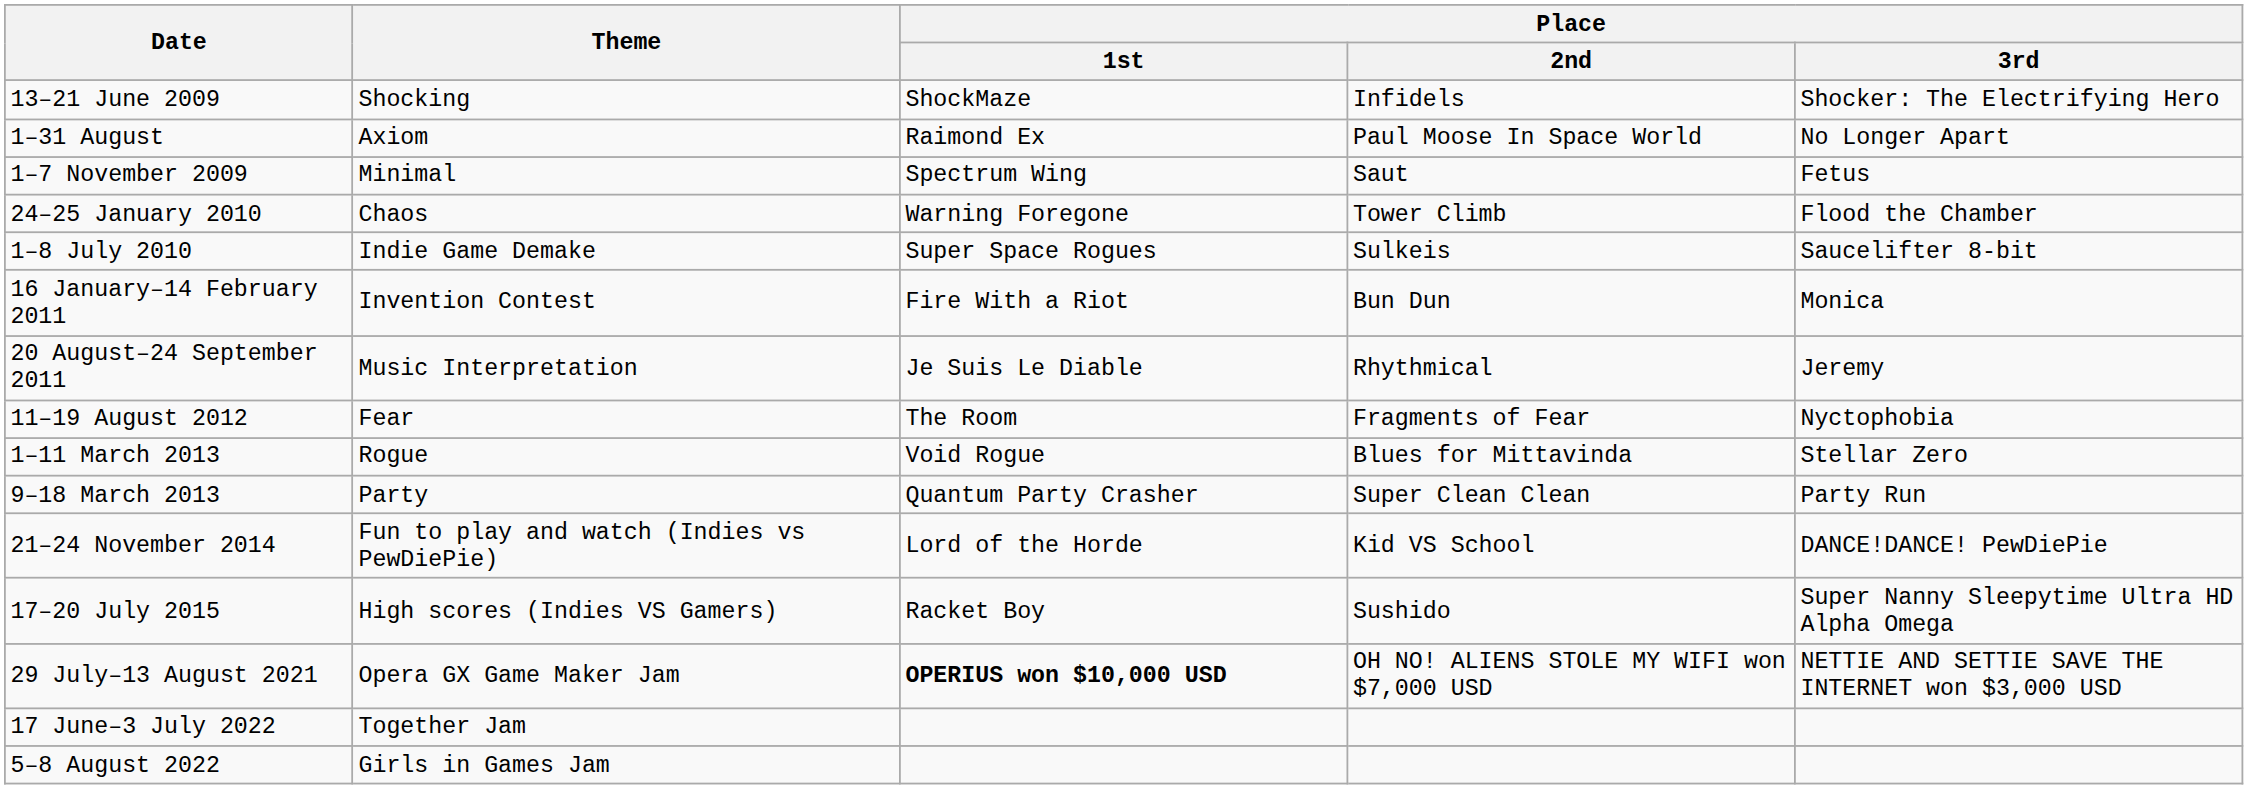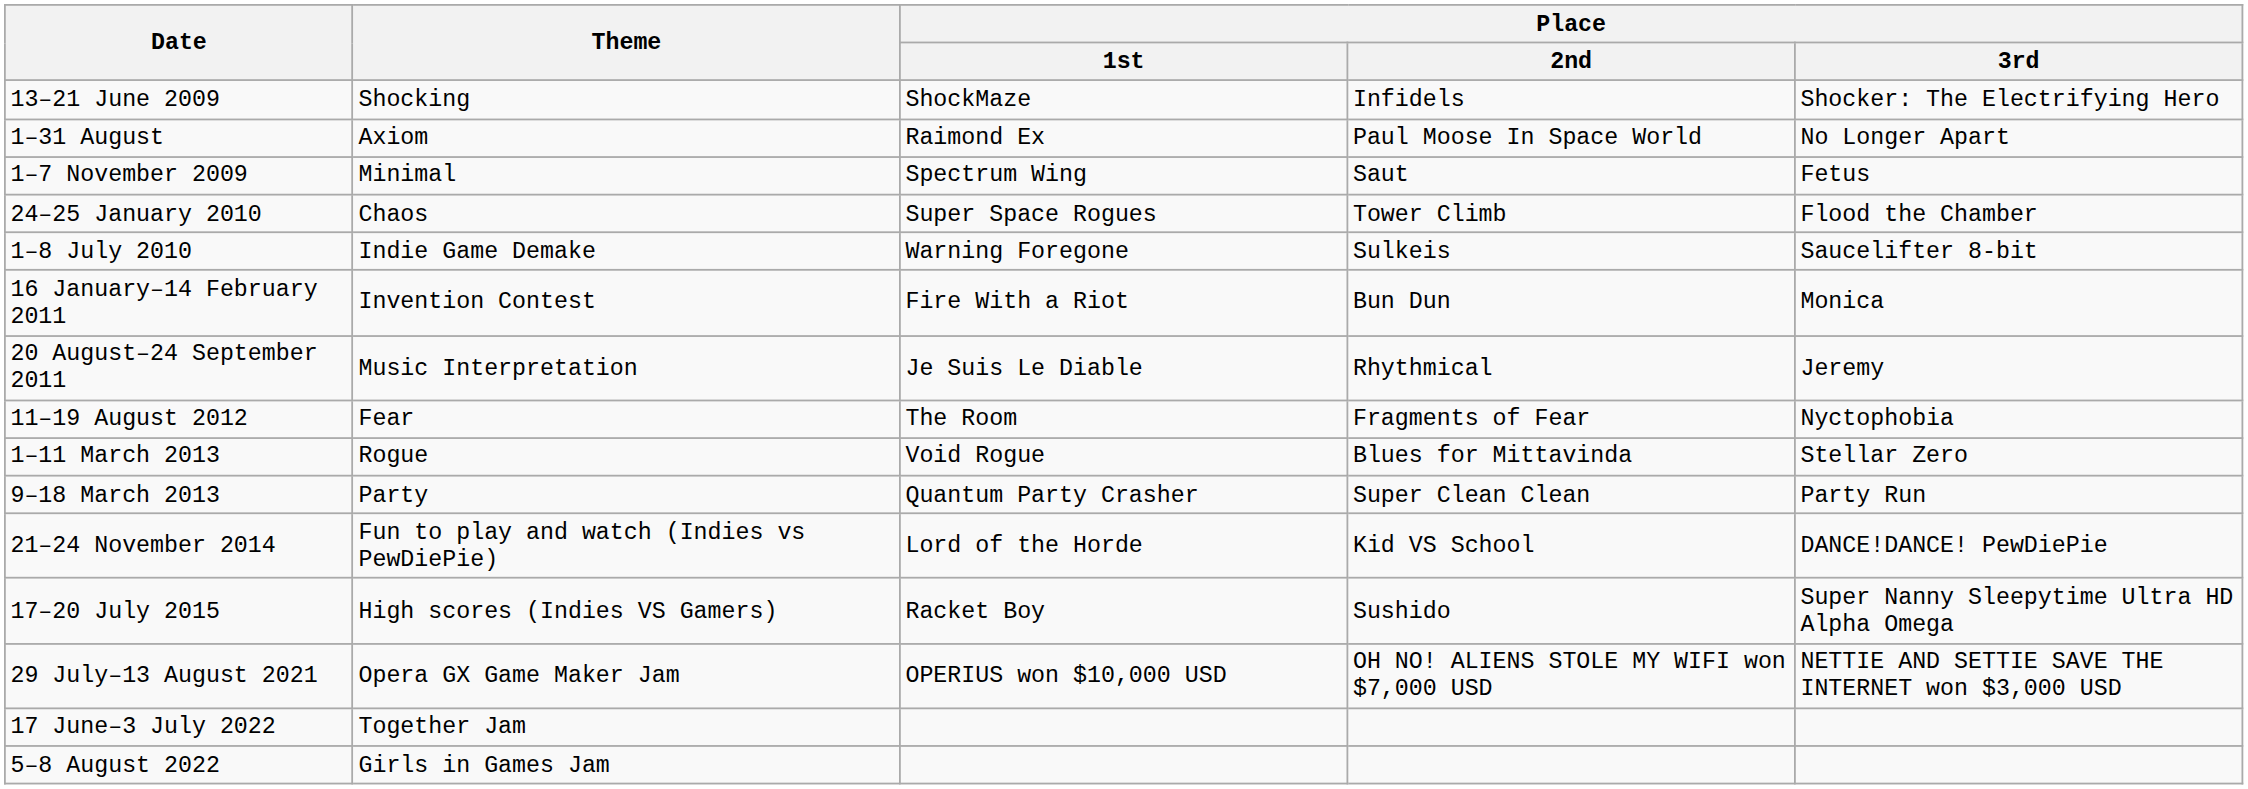 <table class="wikitable">
 <tr>
 <th rowspan="2">Date</th>
 <th rowspan="2">Theme</th>
 <th colspan="3">Place</th>
 </tr>
 <tr>
 <th style="width: 20%">1st</th>
 <th style="width: 20%">2nd</th>
 <th style="width: 20%">3rd</th>
 </tr>
 <tr>
 <td>13–21 June 2009</td>
 <td>Shocking</td>
 <td>ShockMaze</td>
 <td>Infidels</td>
 <td>Shocker: The Electrifying Hero</td>
 </tr>
 <tr>
 <td>1–31 August</td>
 <td>Axiom</td>
 <td>Raimond Ex</td>
 <td>Paul Moose In Space World</td>
 <td>No Longer Apart</td>
 </tr>
 <tr>
 <td>1–7 November 2009</td>
 <td>Minimal</td>
 <td>Spectrum Wing</td>
 <td>Saut</td>
 <td>Fetus</td>
 </tr>
 <tr>
 <td>24–25 January 2010</td>
 <td>Chaos</td>
-<td>Warning Foregone</td>
+<td>Super Space Rogues</td>
 <td>Tower Climb </td>
 <td>Flood the Chamber</td>
 </tr>
 <tr>
 <td>1–8 July 2010</td>
 <td>Indie Game Demake</td>
-<td>Super Space Rogues</td>
+<td>Warning Foregone</td>
 <td>Sulkeis</td>
 <td>Saucelifter 8-bit</td>
 </tr>
 <tr>
 <td>16 January–14 February 2011</td>
 <td>Invention Contest</td>
 <td>Fire With a Riot</td>
 <td>Bun Dun</td>
 <td>Monica</td>
 </tr>
 <tr>
 <td>20 August–24 September 2011</td>
 <td>Music Interpretation</td>
 <td>Je Suis Le Diable</td>
 <td>Rhythmical</td>
 <td>Jeremy</td>
 </tr>
 <tr>
 <td>11–19 August 2012</td>
 <td>Fear</td>
 <td>The Room</td>
 <td>Fragments of Fear</td>
 <td>Nyctophobia</td>
 </tr>
 <tr>
 <td>1–11 March 2013</td>
 <td>Rogue</td>
 <td>Void Rogue</td>
 <td>Blues for Mittavinda</td>
 <td>Stellar Zero</td>
 </tr>
 <tr>
 <td>9–18 March 2013</td>
 <td>Party</td>
 <td>Quantum Party Crasher</td>
 <td>Super Clean Clean</td>
 <td>Party Run</td>
 </tr>
 <tr>
 <td>21–24 November 2014</td>
 <td>Fun to play and watch (Indies vs PewDiePie)</td>
 <td>Lord of the Horde</td>
 <td>Kid VS School</td>
 <td>DANCE!DANCE! PewDiePie</td>
 </tr>
 <tr>
 <td>17–20 July 2015</td>
 <td>High scores (Indies VS Gamers)</td>
 <td>Racket Boy</td>
 <td>Sushido</td>
 <td>Super Nanny Sleepytime Ultra HD Alpha Omega</td>
 </tr>
 <tr>
 <td>29 July–13 August 2021</td>
 <td>Opera GX Game Maker Jam</td>
-<td><strong>OPERIUS won $10,000 USD</strong></td>
+<td>OPERIUS won $10,000 USD</td>
 <td>OH NO! ALIENS STOLE MY WIFI won $7,000 USD</td>
 <td>NETTIE AND SETTIE SAVE THE INTERNET won $3,000 USD</td>
 </tr>
 <tr>
 <td>17 June–3 July 2022</td>
 <td>Together Jam</td>
 <td></td>
 <td></td>
 <td></td>
 </tr>
 <tr>
 <td>5–8 August 2022</td>
 <td>Girls in Games Jam</td>
 <td></td>
 <td></td>
 <td></td>
 </tr>
 </table>
